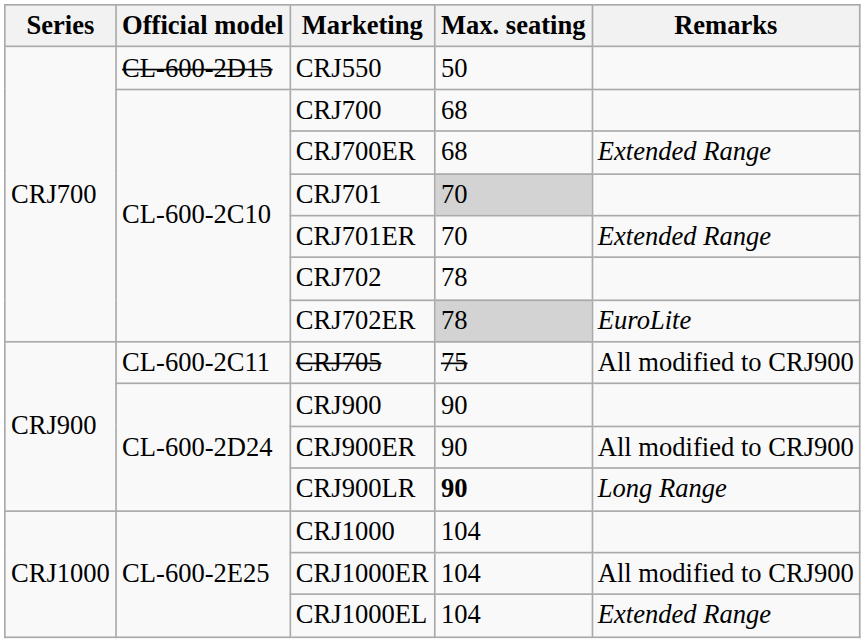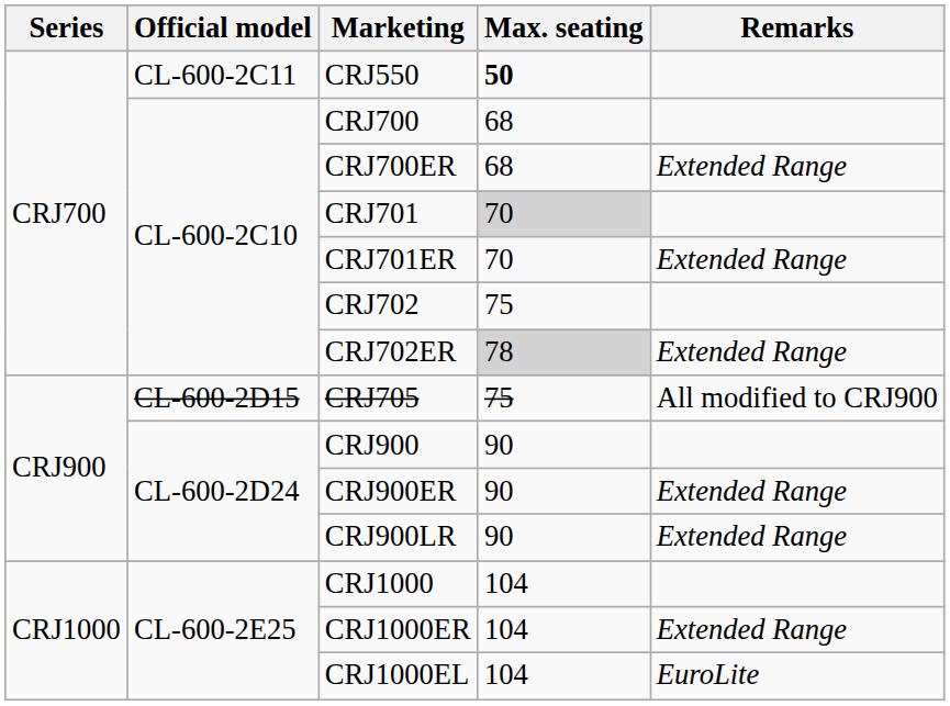 <table class="wikitable sortable">
 <tr>
 <th>Series</th>
 <th>Official model</th>
 <th>Marketing</th>
 <th>Max. seating</th>
 <th>Remarks</th>
 </tr>
 <tr>
 <td rowspan="7">CRJ700</td>
-<td><s>CL-600-2D15</s></td>
+<td>CL-600-2C11</td>
 <td>CRJ550</td>
-<td>50</td>
+<td><strong>50</strong></td>
 <td></td>
 </tr>
 <tr>
 <td rowspan="6">CL-600-2C10</td>
 <td>CRJ700</td>
 <td>68</td>
 <td></td>
 </tr>
 <tr>
 <td>CRJ700ER</td>
 <td>68</td>
 <td><em>Extended Range</em></td>
 </tr>
 <tr>
 <td>CRJ701</td>
 <td style="background: lightgrey;">70</td>
 <td></td>
 </tr>
 <tr>
 <td>CRJ701ER</td>
 <td>70</td>
 <td><em>Extended Range</em></td>
 </tr>
 <tr>
 <td>CRJ702</td>
-<td>78</td>
+<td>75</td>
 <td></td>
 </tr>
 <tr>
 <td>CRJ702ER</td>
 <td style="background: lightgrey;">78</td>
-<td><em>EuroLite</em></td>
+<td><em>Extended Range</em></td>
 </tr>
 <tr>
 <td rowspan="4">CRJ900</td>
-<td>CL-600-2C11</td>
+<td><s>CL-600-2D15</s></td>
 <td><s>CRJ705</s></td>
 <td><s>75</s></td>
 <td>All modified to CRJ900</td>
 </tr>
 <tr>
 <td rowspan="3">CL-600-2D24</td>
 <td>CRJ900</td>
 <td>90</td>
 <td></td>
 </tr>
 <tr>
 <td>CRJ900ER</td>
 <td>90</td>
-<td>All modified to CRJ900</td>
+<td><em>Extended Range</em></td>
 </tr>
 <tr>
 <td>CRJ900LR</td>
-<td><strong>90</strong></td>
-<td><em>Long Range</em></td>
+<td>90</td>
+<td><em>Extended Range</em></td>
 </tr>
 <tr>
 <td rowspan="3">CRJ1000</td>
 <td rowspan="3">CL-600-2E25</td>
 <td>CRJ1000</td>
 <td>104</td>
 <td></td>
 </tr>
 <tr>
 <td>CRJ1000ER</td>
 <td>104</td>
-<td>All modified to CRJ900</td>
+<td><em>Extended Range</em></td>
 </tr>
 <tr>
 <td>CRJ1000EL</td>
 <td>104</td>
-<td><em>Extended Range</em></td>
+<td><em>EuroLite</em></td>
 </tr>
 </table>
